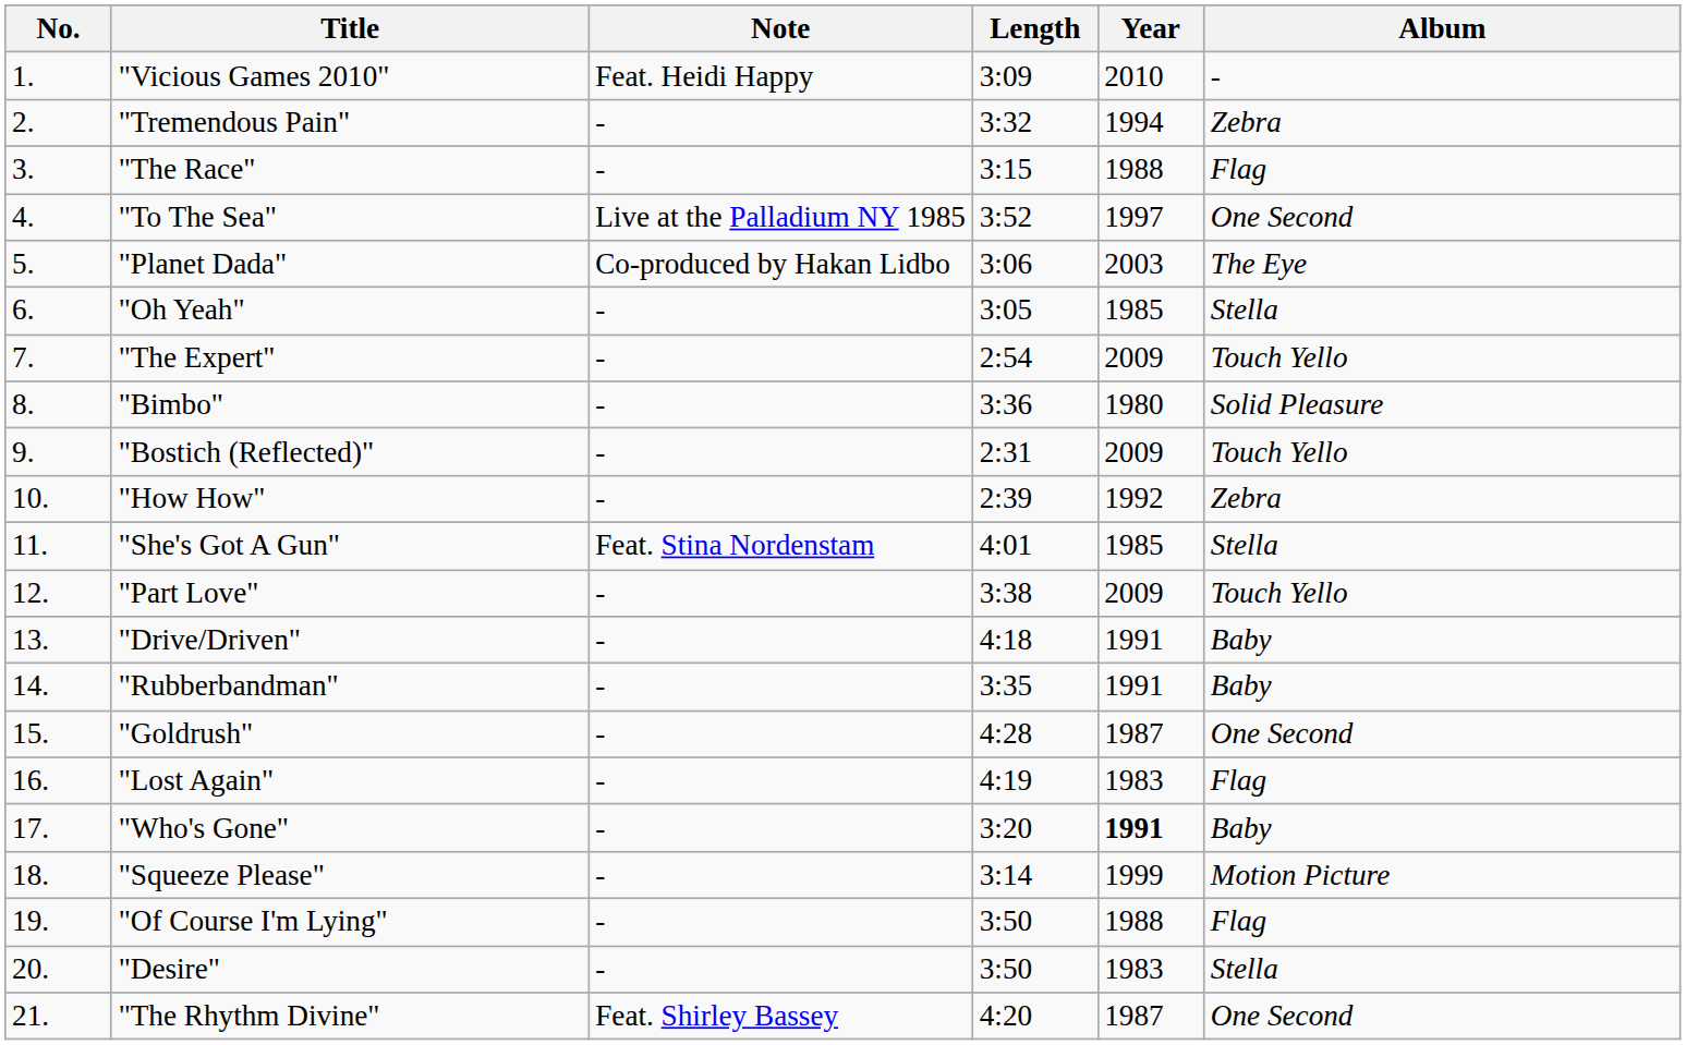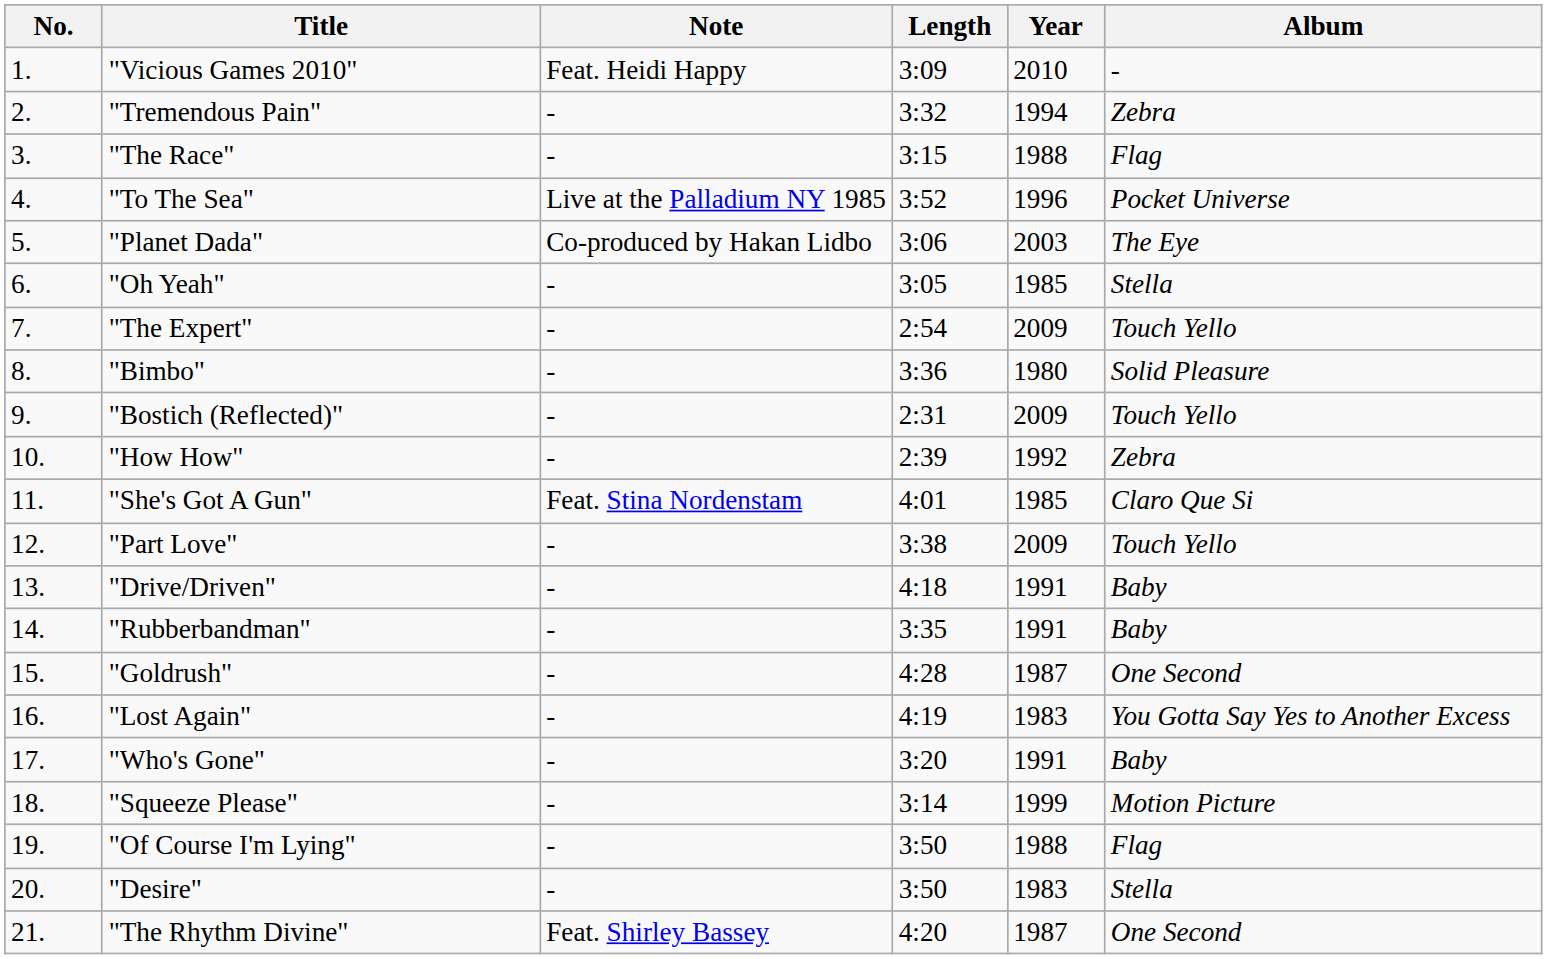 <table class="sortable wikitable">
 <tr>
 <th width="50">No.</th>
 <th width="250">Title</th>
 <th width="200">Note</th>
 <th width="60">Length</th>
 <th width="50">Year</th>
 <th width="250">Album</th>
 </tr>
 <tr>
 <td>1.</td>
 <td>"Vicious Games 2010"</td>
 <td>Feat. Heidi Happy</td>
 <td>3:09</td>
 <td>2010</td>
 <td><em>-</em></td>
 </tr>
 <tr>
 <td>2.</td>
 <td>"Tremendous Pain"</td>
 <td><em>-</em></td>
 <td>3:32</td>
 <td>1994</td>
 <td><em>Zebra</em></td>
 </tr>
 <tr>
 <td>3.</td>
 <td>"The Race"</td>
 <td><em>-</em></td>
 <td>3:15</td>
 <td>1988</td>
 <td><em>Flag</em></td>
 </tr>
 <tr>
 <td>4.</td>
 <td>"To The Sea"</td>
 <td>Live at the <a href='#'>Palladium NY</a> 1985</td>
 <td>3:52</td>
-<td>1997</td>
-<td><em>One Second</em></td>
+<td>1996</td>
+<td><em>Pocket Universe</em></td>
 </tr>
 <tr>
 <td>5.</td>
 <td>"Planet Dada"</td>
 <td>Co-produced by Hakan Lidbo</td>
 <td>3:06</td>
 <td>2003</td>
 <td><em>The Eye</em></td>
 </tr>
 <tr>
 <td>6.</td>
 <td>"Oh Yeah"</td>
 <td><em>-</em></td>
 <td>3:05</td>
 <td>1985</td>
 <td><em>Stella</em></td>
 </tr>
 <tr>
 <td>7.</td>
 <td>"The Expert"</td>
 <td><em>-</em></td>
 <td>2:54</td>
 <td>2009</td>
 <td><em>Touch Yello</em></td>
 </tr>
 <tr>
 <td>8.</td>
 <td>"Bimbo"</td>
 <td><em>-</em></td>
 <td>3:36</td>
 <td>1980</td>
 <td><em>Solid Pleasure</em></td>
 </tr>
 <tr>
 <td>9.</td>
 <td>"Bostich (Reflected)"</td>
 <td><em>-</em></td>
 <td>2:31</td>
 <td>2009</td>
 <td><em>Touch Yello</em></td>
 </tr>
 <tr>
 <td>10.</td>
 <td>"How How"</td>
 <td><em>-</em></td>
 <td>2:39</td>
 <td>1992</td>
 <td><em>Zebra</em></td>
 </tr>
 <tr>
 <td>11.</td>
 <td>"She's Got A Gun"</td>
 <td>Feat. <a href='#'>Stina Nordenstam</a></td>
 <td>4:01</td>
 <td>1985</td>
-<td><em>Stella</em></td>
+<td><em>Claro Que Si</em></td>
 </tr>
 <tr>
 <td>12.</td>
 <td>"Part Love"</td>
 <td><em>-</em></td>
 <td>3:38</td>
 <td>2009</td>
 <td><em>Touch Yello</em></td>
 </tr>
 <tr>
 <td>13.</td>
 <td>"Drive/Driven"</td>
 <td><em>-</em></td>
 <td>4:18</td>
 <td>1991</td>
 <td><em>Baby</em></td>
 </tr>
 <tr>
 <td>14.</td>
 <td>"Rubberbandman"</td>
 <td><em>-</em></td>
 <td>3:35</td>
 <td>1991</td>
 <td><em>Baby</em></td>
 </tr>
 <tr>
 <td>15.</td>
 <td>"Goldrush"</td>
 <td><em>-</em></td>
 <td>4:28</td>
 <td>1987</td>
 <td><em>One Second</em></td>
 </tr>
 <tr>
 <td>16.</td>
 <td>"Lost Again"</td>
 <td><em>-</em></td>
 <td>4:19</td>
 <td>1983</td>
-<td><em>Flag</em></td>
+<td><em>You Gotta Say Yes to Another Excess</em></td>
 </tr>
 <tr>
 <td>17.</td>
 <td>"Who's Gone"</td>
 <td><em>-</em></td>
 <td>3:20</td>
-<td><strong>1991</strong></td>
+<td>1991</td>
 <td><em>Baby</em></td>
 </tr>
 <tr>
 <td>18.</td>
 <td>"Squeeze Please"</td>
 <td><em>-</em></td>
 <td>3:14</td>
 <td>1999</td>
 <td><em>Motion Picture</em></td>
 </tr>
 <tr>
 <td>19.</td>
 <td>"Of Course I'm Lying"</td>
 <td><em>-</em></td>
 <td>3:50</td>
 <td>1988</td>
 <td><em>Flag</em></td>
 </tr>
 <tr>
 <td>20.</td>
 <td>"Desire"</td>
 <td><em>-</em></td>
 <td>3:50</td>
 <td>1983</td>
 <td><em>Stella</em></td>
 </tr>
 <tr>
 <td>21.</td>
 <td>"The Rhythm Divine"</td>
 <td>Feat. <a href='#'>Shirley Bassey</a></td>
 <td>4:20</td>
 <td>1987</td>
 <td><em>One Second</em></td>
 </tr>
 </table>
